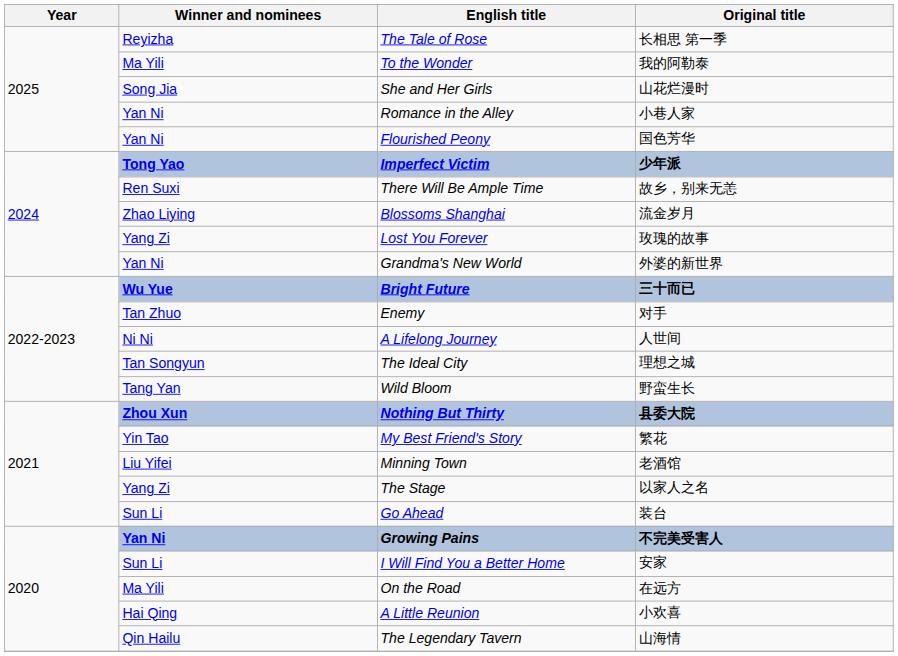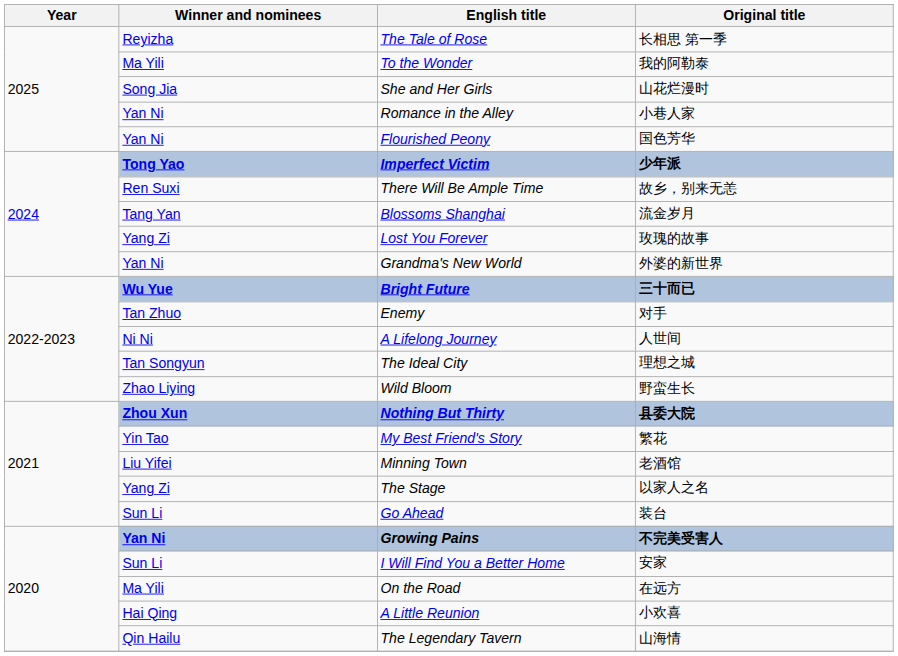 <table class="wikitable" width="80%">
 <tr>
 <th width="8%"><strong>Year</strong></th>
 <th width="18%"><strong>Winner and nominees</strong></th>
 <th width="18%"><strong>English title</strong></th>
 <th width="18%"><strong>Original title</strong></th>
 </tr>
 <tr>
 <td rowspan=5>2025</td>
 <td><a href='#'>Reyizha</a></td>
 <td><em><a href='#'>The Tale of Rose</a></em></td>
 <td>长相思 第一季</td>
 </tr>
 <tr>
 <td><a href='#'>Ma Yili</a></td>
 <td><em><a href='#'>To the Wonder</a></em></td>
 <td>我的阿勒泰</td>
 </tr>
 <tr>
 <td><a href='#'>Song Jia</a></td>
 <td><em>She and Her Girls</em></td>
 <td>山花烂漫时</td>
 </tr>
 <tr>
 <td><a href='#'>Yan Ni</a></td>
 <td><em>Romance in the Alley</em></td>
 <td>小巷人家</td>
 </tr>
 <tr>
 <td><a href='#'>Yan Ni</a></td>
 <td><em><a href='#'>Flourished Peony</a></em></td>
 <td>国色芳华</td>
 </tr>
 <tr>
 <td rowspan=5><a href='#'>2024</a></td>
 <td style="background:#B0C4DE;"><strong><a href='#'>Tong Yao</a></strong></td>
 <td style="background:#B0C4DE;"><strong><em><a href='#'>Imperfect Victim</a></em></strong></td>
 <td style="background:#B0C4DE;"><strong>少年派</strong></td>
 </tr>
 <tr>
 <td><a href='#'>Ren Suxi</a></td>
 <td><em>There Will Be Ample Time</em></td>
 <td>故乡，别来无恙</td>
 </tr>
 <tr>
-<td><a href='#'>Zhao Liying</a></td>
+<td><a href='#'>Tang Yan</a></td>
 <td><em><a href='#'>Blossoms Shanghai</a></em></td>
 <td>流金岁月</td>
 </tr>
 <tr>
 <td><a href='#'>Yang Zi</a></td>
 <td><em><a href='#'>Lost You Forever</a></em></td>
 <td>玫瑰的故事</td>
 </tr>
 <tr>
 <td><a href='#'>Yan Ni</a></td>
 <td><em>Grandma's New World</em></td>
 <td>外婆的新世界</td>
 </tr>
 <tr>
 <td rowspan=5>2022-2023</td>
 <td style="background:#B0C4DE;"><strong><a href='#'>Wu Yue</a> </strong></td>
 <td style="background:#B0C4DE;"><strong><em><a href='#'>Bright Future</a></em></strong></td>
 <td style="background:#B0C4DE;"><strong> 三十而已</strong></td>
 </tr>
 <tr>
 <td><a href='#'>Tan Zhuo</a></td>
 <td><em>Enemy</em></td>
 <td>对手</td>
 </tr>
 <tr>
 <td><a href='#'>Ni Ni</a></td>
 <td><em><a href='#'>A Lifelong Journey</a></em></td>
 <td>人世间</td>
 </tr>
 <tr>
 <td><a href='#'>Tan Songyun</a></td>
 <td><em>The Ideal City</em></td>
 <td>理想之城</td>
 </tr>
 <tr>
-<td><a href='#'>Tang Yan</a></td>
+<td><a href='#'>Zhao Liying</a></td>
 <td><em>Wild Bloom</em></td>
 <td>野蛮生长</td>
 </tr>
 <tr>
 <td rowspan=5>2021</td>
 <td style="background:#B0C4DE;"><strong><a href='#'>Zhou Xun</a></strong></td>
 <td style="background:#B0C4DE;"><strong><em><a href='#'>Nothing But Thirty</a></em></strong></td>
 <td style="background:#B0C4DE;"><strong>县委大院	</strong></td>
 </tr>
 <tr>
 <td><a href='#'>Yin Tao</a></td>
 <td><em><a href='#'>My Best Friend's Story</a></em></td>
 <td>繁花</td>
 </tr>
 <tr>
 <td><a href='#'>Liu Yifei</a></td>
 <td><em>Minning Town</em></td>
 <td>老酒馆</td>
 </tr>
 <tr>
 <td><a href='#'>Yang Zi</a></td>
 <td><em>The Stage</em></td>
 <td>以家人之名</td>
 </tr>
 <tr>
 <td><a href='#'>Sun Li</a></td>
 <td><em><a href='#'>Go Ahead</a> </em></td>
 <td>装台</td>
 </tr>
 <tr>
 <td rowspan=5>2020</td>
 <td style="background:#B0C4DE;"><strong><a href='#'>Yan Ni</a></strong></td>
 <td style="background:#B0C4DE;"><strong><em>Growing Pains</em></strong></td>
 <td style="background:#B0C4DE;"><strong> 不完美受害人</strong></td>
 </tr>
 <tr>
 <td><a href='#'>Sun Li</a></td>
 <td><em><a href='#'>I Will Find You a Better Home </a></em></td>
 <td>安家</td>
 </tr>
 <tr>
 <td><a href='#'>Ma Yili</a></td>
 <td><em>On the Road</em></td>
 <td>在远方</td>
 </tr>
 <tr>
 <td><a href='#'>Hai Qing</a></td>
 <td><em><a href='#'>A Little Reunion </a></em></td>
 <td>小欢喜</td>
 </tr>
 <tr>
 <td><a href='#'>Qin Hailu</a></td>
 <td><em>The Legendary Tavern</em></td>
 <td>山海情</td>
 </tr>
 <tr>
 </tr>
 </table>
